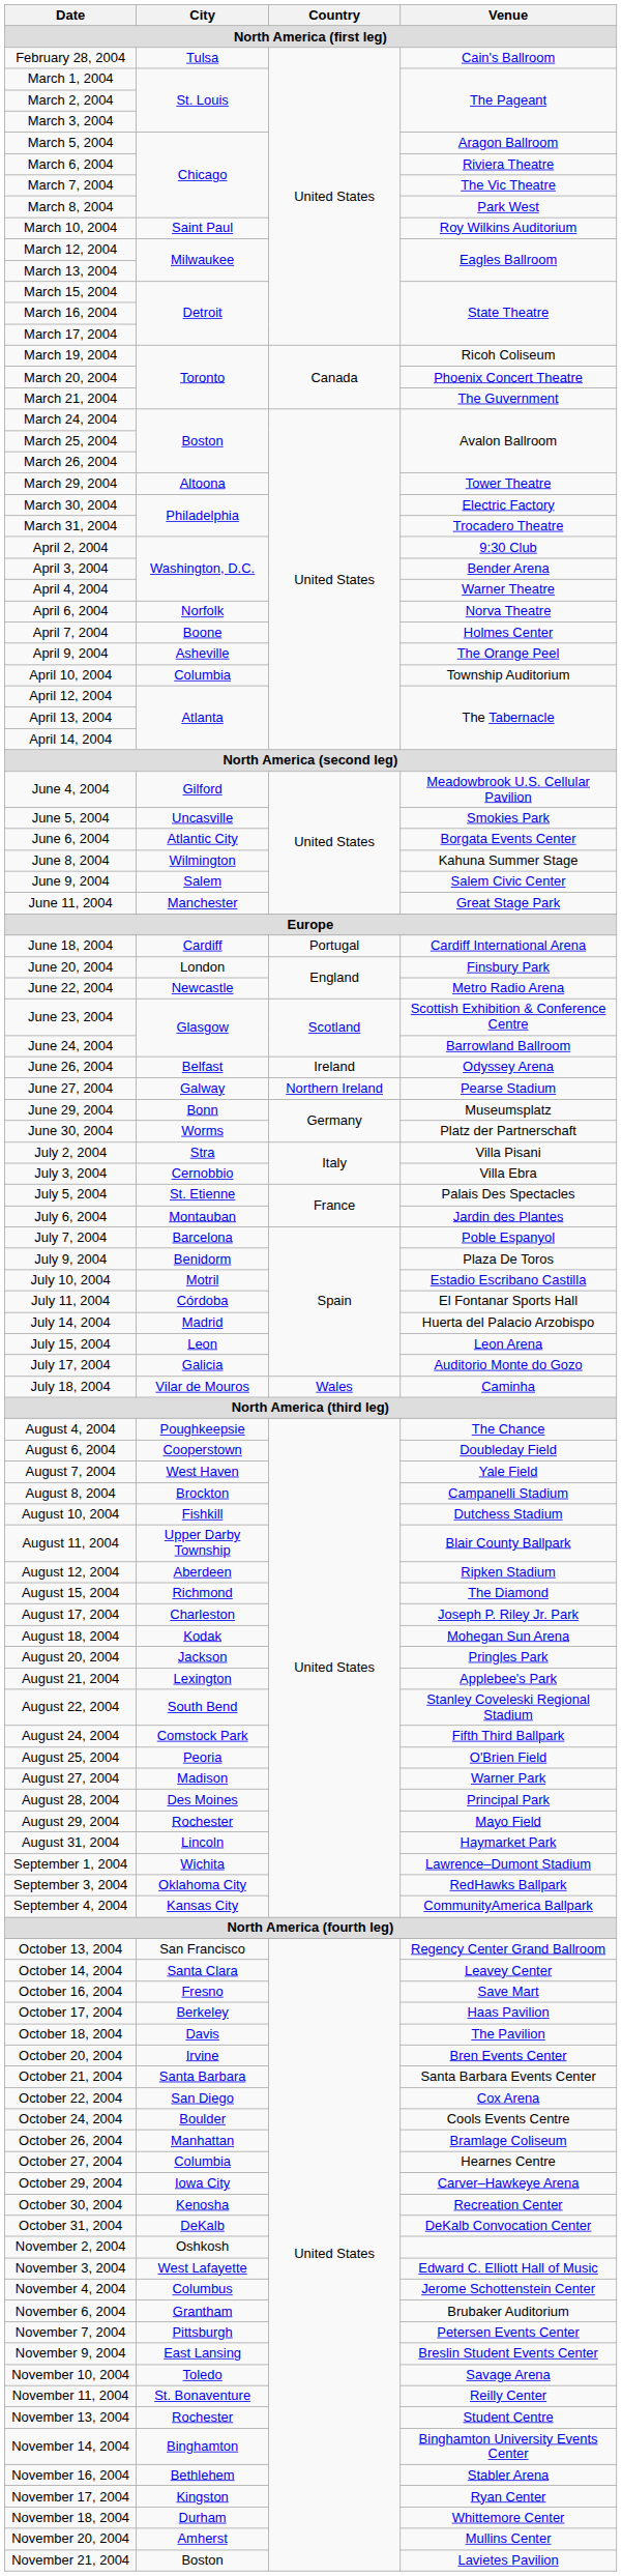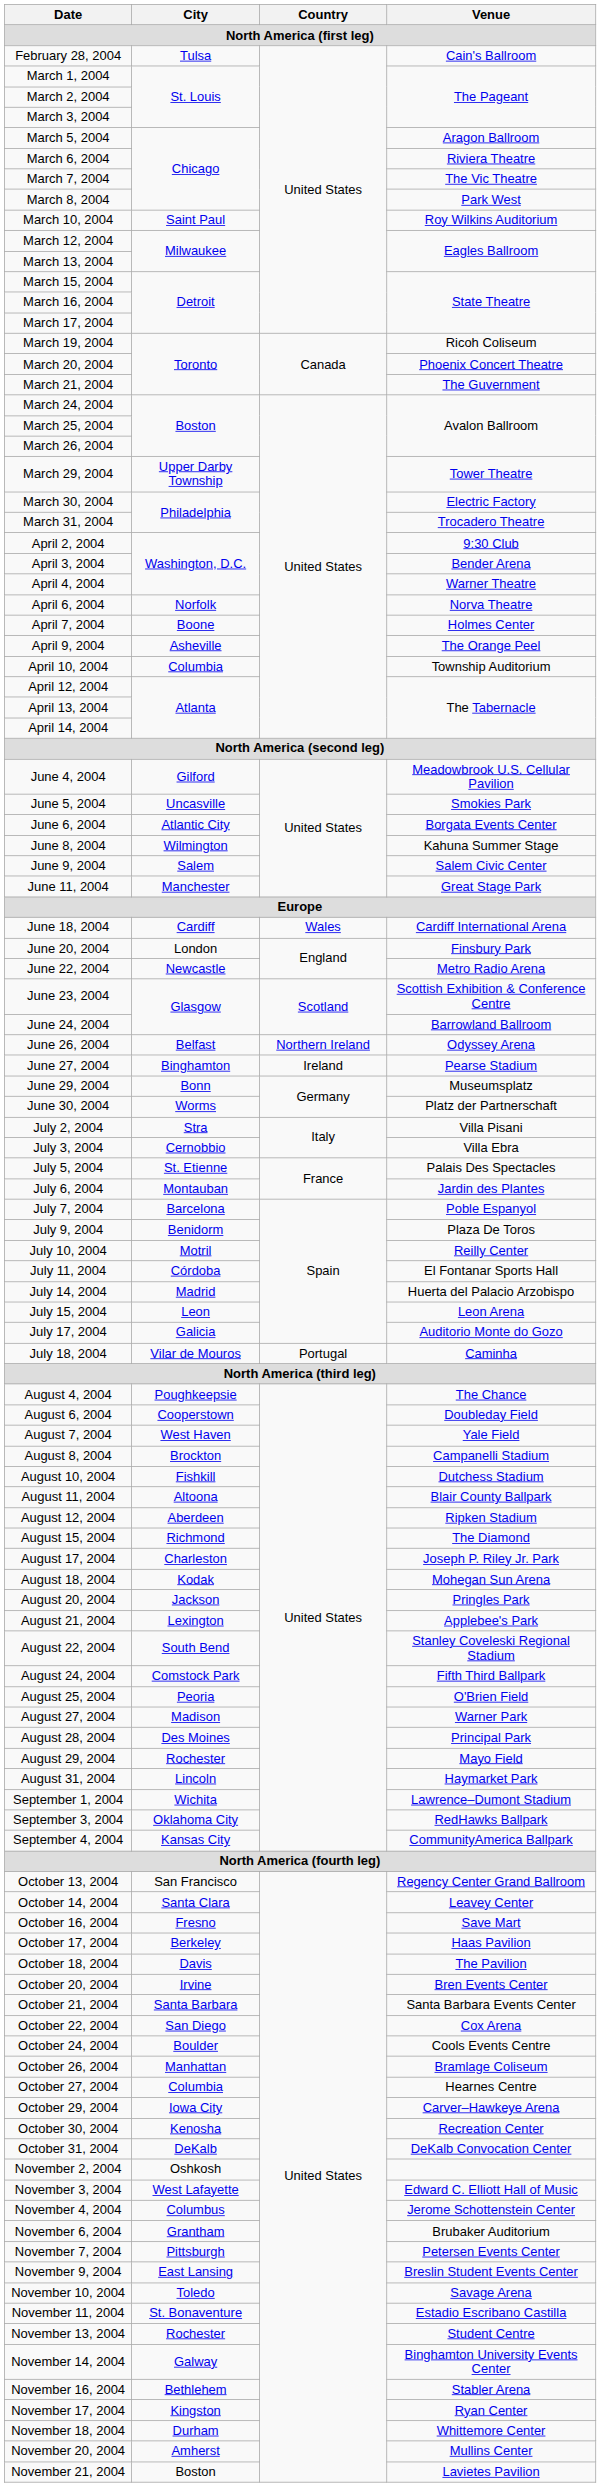 <table class="wikitable" style="text-align:center;">
 <tr>
 <th width="150">Date</th>
 <th width="150">City</th>
 <th width="150">Country</th>
 <th width="250">Venue</th>
 </tr>
 <tr style="background:#ddd;">
 <td colspan="4"><strong>North America (first leg)</strong></td>
 </tr>
 <tr>
 <td>February 28, 2004</td>
 <td><a href='#'>Tulsa</a></td>
 <td rowspan="14">United States</td>
 <td><a href='#'>Cain's Ballroom</a></td>
 </tr>
 <tr>
 <td>March 1, 2004</td>
 <td rowspan="3"><a href='#'>St. Louis</a></td>
 <td rowspan="3"><a href='#'>The Pageant</a></td>
 </tr>
 <tr>
 <td>March 2, 2004</td>
 </tr>
 <tr>
 <td>March 3, 2004</td>
 </tr>
 <tr>
 <td>March 5, 2004</td>
 <td rowspan="4"><a href='#'>Chicago</a></td>
 <td><a href='#'>Aragon Ballroom</a></td>
 </tr>
 <tr>
 <td>March 6, 2004</td>
 <td><a href='#'>Riviera Theatre</a></td>
 </tr>
 <tr>
 <td>March 7, 2004</td>
 <td><a href='#'>The Vic Theatre</a></td>
 </tr>
 <tr>
 <td>March 8, 2004</td>
 <td><a href='#'>Park West</a></td>
 </tr>
 <tr>
 <td>March 10, 2004</td>
 <td><a href='#'>Saint Paul</a></td>
 <td><a href='#'>Roy Wilkins Auditorium</a></td>
 </tr>
 <tr>
 <td>March 12, 2004</td>
 <td rowspan="2"><a href='#'>Milwaukee</a></td>
 <td rowspan="2"><a href='#'>Eagles Ballroom</a></td>
 </tr>
 <tr>
 <td>March 13, 2004</td>
 </tr>
 <tr>
 <td>March 15, 2004</td>
 <td rowspan="3"><a href='#'>Detroit</a></td>
 <td rowspan="3"><a href='#'>State Theatre</a></td>
 </tr>
 <tr>
 <td>March 16, 2004</td>
 </tr>
 <tr>
 <td>March 17, 2004</td>
 </tr>
 <tr>
 <td>March 19, 2004</td>
 <td rowspan="3"><a href='#'>Toronto</a></td>
 <td rowspan="3">Canada</td>
 <td>Ricoh Coliseum</td>
 </tr>
 <tr>
 <td>March 20, 2004</td>
 <td><a href='#'>Phoenix Concert Theatre</a></td>
 </tr>
 <tr>
 <td>March 21, 2004</td>
 <td><a href='#'>The Guvernment</a></td>
 </tr>
 <tr>
 <td>March 24, 2004</td>
 <td rowspan="3"><a href='#'>Boston</a></td>
 <td rowspan="16">United States</td>
 <td rowspan="3">Avalon Ballroom</td>
 </tr>
 <tr>
 <td>March 25, 2004</td>
 </tr>
 <tr>
 <td>March 26, 2004</td>
 </tr>
 <tr>
 <td>March 29, 2004</td>
-<td><a href='#'>Altoona</a></td>
+<td><a href='#'>Upper Darby Township</a></td>
 <td><a href='#'>Tower Theatre</a></td>
 </tr>
 <tr>
 <td>March 30, 2004</td>
 <td rowspan="2"><a href='#'>Philadelphia</a></td>
 <td><a href='#'>Electric Factory</a></td>
 </tr>
 <tr>
 <td>March 31, 2004</td>
 <td><a href='#'>Trocadero Theatre</a></td>
 </tr>
 <tr>
 <td>April 2, 2004</td>
 <td rowspan="3"><a href='#'>Washington, D.C.</a></td>
 <td><a href='#'>9:30 Club</a></td>
 </tr>
 <tr>
 <td>April 3, 2004</td>
 <td><a href='#'>Bender Arena</a></td>
 </tr>
 <tr>
 <td>April 4, 2004</td>
 <td><a href='#'>Warner Theatre</a></td>
 </tr>
 <tr>
 <td>April 6, 2004</td>
 <td><a href='#'>Norfolk</a></td>
 <td><a href='#'>Norva Theatre</a></td>
 </tr>
 <tr>
 <td>April 7, 2004</td>
 <td><a href='#'>Boone</a></td>
 <td><a href='#'>Holmes Center</a></td>
 </tr>
 <tr>
 <td>April 9, 2004</td>
 <td><a href='#'>Asheville</a></td>
 <td><a href='#'>The Orange Peel</a></td>
 </tr>
 <tr>
 <td>April 10, 2004</td>
 <td><a href='#'>Columbia</a></td>
 <td>Township Auditorium</td>
 </tr>
 <tr>
 <td>April 12, 2004</td>
 <td rowspan="3"><a href='#'>Atlanta</a></td>
 <td rowspan="3">The <a href='#'>Tabernacle</a></td>
 </tr>
 <tr>
 <td>April 13, 2004</td>
 </tr>
 <tr>
 <td>April 14, 2004</td>
 </tr>
 <tr style="background:#ddd;">
 <td colspan="6"><strong>North America (second leg)</strong></td>
 </tr>
 <tr>
 <td>June 4, 2004</td>
 <td><a href='#'>Gilford</a></td>
 <td rowspan="6">United States</td>
 <td><a href='#'>Meadowbrook U.S. Cellular Pavilion</a></td>
 </tr>
 <tr>
 <td>June 5, 2004</td>
 <td><a href='#'>Uncasville</a></td>
 <td><a href='#'>Smokies Park</a></td>
 </tr>
 <tr>
 <td>June 6, 2004</td>
 <td><a href='#'>Atlantic City</a></td>
 <td><a href='#'>Borgata Events Center</a></td>
 </tr>
 <tr>
 <td>June 8, 2004</td>
 <td><a href='#'>Wilmington</a></td>
 <td>Kahuna Summer Stage</td>
 </tr>
 <tr>
 <td>June 9, 2004</td>
 <td><a href='#'>Salem</a></td>
 <td><a href='#'>Salem Civic Center</a></td>
 </tr>
 <tr>
 <td>June 11, 2004</td>
 <td><a href='#'>Manchester</a></td>
 <td><a href='#'>Great Stage Park</a></td>
 </tr>
 <tr style="background:#ddd;">
 <td colspan="4"><strong>Europe</strong></td>
 </tr>
 <tr>
 <td>June 18, 2004</td>
 <td><a href='#'>Cardiff</a></td>
-<td>Portugal</td>
+<td><a href='#'>Wales</a></td>
 <td><a href='#'>Cardiff International Arena</a></td>
 </tr>
 <tr>
 <td>June 20, 2004</td>
 <td>London</td>
 <td rowspan="2">England</td>
 <td><a href='#'>Finsbury Park</a></td>
 </tr>
 <tr>
 <td>June 22, 2004</td>
 <td><a href='#'>Newcastle</a></td>
 <td><a href='#'>Metro Radio Arena</a></td>
 </tr>
 <tr>
 <td>June 23, 2004</td>
 <td rowspan="2"><a href='#'>Glasgow</a></td>
 <td rowspan="2"><a href='#'>Scotland</a></td>
 <td><a href='#'>Scottish Exhibition & Conference Centre</a></td>
 </tr>
 <tr>
 <td>June 24, 2004</td>
 <td><a href='#'>Barrowland Ballroom</a></td>
 </tr>
 <tr>
 <td>June 26, 2004</td>
 <td><a href='#'>Belfast</a></td>
-<td>Ireland</td>
+<td><a href='#'>Northern Ireland</a></td>
 <td><a href='#'>Odyssey Arena</a></td>
 </tr>
 <tr>
 <td>June 27, 2004</td>
-<td><a href='#'>Galway</a></td>
-<td><a href='#'>Northern Ireland</a></td>
+<td><a href='#'>Binghamton</a></td>
+<td>Ireland</td>
 <td><a href='#'>Pearse Stadium</a></td>
 </tr>
 <tr>
 <td>June 29, 2004</td>
 <td><a href='#'>Bonn</a></td>
 <td rowspan="2">Germany</td>
 <td>Museumsplatz</td>
 </tr>
 <tr>
 <td>June 30, 2004</td>
 <td><a href='#'>Worms</a></td>
 <td>Platz der Partnerschaft</td>
 </tr>
 <tr>
 <td>July 2, 2004</td>
 <td><a href='#'>Stra</a></td>
 <td rowspan="2">Italy</td>
 <td>Villa Pisani</td>
 </tr>
 <tr>
 <td>July 3, 2004</td>
 <td><a href='#'>Cernobbio</a></td>
 <td>Villa Ebra</td>
 </tr>
 <tr>
 <td>July 5, 2004</td>
 <td><a href='#'>St. Etienne</a></td>
 <td rowspan="2">France</td>
 <td>Palais Des Spectacles</td>
 </tr>
 <tr>
 <td>July 6, 2004</td>
 <td><a href='#'>Montauban</a></td>
 <td><a href='#'>Jardin des Plantes</a></td>
 </tr>
 <tr>
 <td>July 7, 2004</td>
 <td><a href='#'>Barcelona</a></td>
 <td rowspan="7">Spain</td>
 <td><a href='#'>Poble Espanyol</a></td>
 </tr>
 <tr>
 <td>July 9, 2004</td>
 <td><a href='#'>Benidorm</a></td>
 <td>Plaza De Toros</td>
 </tr>
 <tr>
 <td>July 10, 2004</td>
 <td><a href='#'>Motril</a></td>
-<td><a href='#'>Estadio Escribano Castilla</a></td>
+<td><a href='#'>Reilly Center</a></td>
 </tr>
 <tr>
 <td>July 11, 2004</td>
 <td><a href='#'>Córdoba</a></td>
 <td>El Fontanar Sports Hall</td>
 </tr>
 <tr>
 <td>July 14, 2004</td>
 <td><a href='#'>Madrid</a></td>
 <td>Huerta del Palacio Arzobispo</td>
 </tr>
 <tr>
 <td>July 15, 2004</td>
 <td><a href='#'>Leon</a></td>
 <td><a href='#'>Leon Arena</a></td>
 </tr>
 <tr>
 <td>July 17, 2004</td>
 <td><a href='#'>Galicia</a></td>
 <td><a href='#'>Auditorio Monte do Gozo</a></td>
 </tr>
 <tr>
 <td>July 18, 2004</td>
 <td><a href='#'>Vilar de Mouros</a></td>
-<td><a href='#'>Wales</a></td>
+<td>Portugal</td>
 <td><a href='#'>Caminha</a></td>
 </tr>
 <tr style="background:#ddd;">
 <td colspan="4"><strong>North America (third leg)</strong></td>
 </tr>
 <tr>
 <td>August 4, 2004</td>
 <td><a href='#'>Poughkeepsie</a></td>
 <td rowspan="22">United States</td>
 <td><a href='#'>The Chance</a></td>
 </tr>
 <tr>
 <td>August 6, 2004</td>
 <td><a href='#'>Cooperstown</a></td>
 <td><a href='#'>Doubleday Field</a></td>
 </tr>
 <tr>
 <td>August 7, 2004</td>
 <td><a href='#'>West Haven</a></td>
 <td><a href='#'>Yale Field</a></td>
 </tr>
 <tr>
 <td>August 8, 2004</td>
 <td><a href='#'>Brockton</a></td>
 <td><a href='#'>Campanelli Stadium</a></td>
 </tr>
 <tr>
 <td>August 10, 2004</td>
 <td><a href='#'>Fishkill</a></td>
 <td><a href='#'>Dutchess Stadium</a></td>
 </tr>
 <tr>
 <td>August 11, 2004</td>
-<td><a href='#'>Upper Darby Township</a></td>
+<td><a href='#'>Altoona</a></td>
 <td><a href='#'>Blair County Ballpark</a></td>
 </tr>
 <tr>
 <td>August 12, 2004</td>
 <td><a href='#'>Aberdeen</a></td>
 <td><a href='#'>Ripken Stadium</a></td>
 </tr>
 <tr>
 <td>August 15, 2004</td>
 <td><a href='#'>Richmond</a></td>
 <td><a href='#'>The Diamond</a></td>
 </tr>
 <tr>
 <td>August 17, 2004</td>
 <td><a href='#'>Charleston</a></td>
 <td><a href='#'>Joseph P. Riley Jr. Park</a></td>
 </tr>
 <tr>
 <td>August 18, 2004</td>
 <td><a href='#'>Kodak</a></td>
 <td><a href='#'>Mohegan Sun Arena</a></td>
 </tr>
 <tr>
 <td>August 20, 2004</td>
 <td><a href='#'>Jackson</a></td>
 <td><a href='#'>Pringles Park</a></td>
 </tr>
 <tr>
 <td>August 21, 2004</td>
 <td><a href='#'>Lexington</a></td>
 <td><a href='#'>Applebee's Park</a></td>
 </tr>
 <tr>
 <td>August 22, 2004</td>
 <td><a href='#'>South Bend</a></td>
 <td><a href='#'>Stanley Coveleski Regional Stadium</a></td>
 </tr>
 <tr>
 <td>August 24, 2004</td>
 <td><a href='#'>Comstock Park</a></td>
 <td><a href='#'>Fifth Third Ballpark</a></td>
 </tr>
 <tr>
 <td>August 25, 2004</td>
 <td><a href='#'>Peoria</a></td>
 <td><a href='#'>O'Brien Field</a></td>
 </tr>
 <tr>
 <td>August 27, 2004</td>
 <td><a href='#'>Madison</a></td>
 <td><a href='#'>Warner Park</a></td>
 </tr>
 <tr>
 <td>August 28, 2004</td>
 <td><a href='#'>Des Moines</a></td>
 <td><a href='#'>Principal Park</a></td>
 </tr>
 <tr>
 <td>August 29, 2004</td>
 <td><a href='#'>Rochester</a></td>
 <td><a href='#'>Mayo Field</a></td>
 </tr>
 <tr>
 <td>August 31, 2004</td>
 <td><a href='#'>Lincoln</a></td>
 <td><a href='#'>Haymarket Park</a></td>
 </tr>
 <tr>
 <td>September 1, 2004</td>
 <td><a href='#'>Wichita</a></td>
 <td><a href='#'>Lawrence–Dumont Stadium</a></td>
 </tr>
 <tr>
 <td>September 3, 2004</td>
 <td><a href='#'>Oklahoma City</a></td>
 <td><a href='#'>RedHawks Ballpark</a></td>
 </tr>
 <tr>
 <td>September 4, 2004</td>
 <td><a href='#'>Kansas City</a></td>
 <td><a href='#'>CommunityAmerica Ballpark</a></td>
 </tr>
 <tr style="background:#ddd;">
 <td colspan="4"><strong>North America (fourth leg)</strong></td>
 </tr>
 <tr>
 <td>October 13, 2004</td>
 <td>San Francisco</td>
 <td rowspan="29">United States</td>
 <td><a href='#'>Regency Center Grand Ballroom</a></td>
 </tr>
 <tr>
 <td>October 14, 2004</td>
 <td><a href='#'>Santa Clara</a></td>
 <td><a href='#'>Leavey Center</a></td>
 </tr>
 <tr>
 <td>October 16, 2004</td>
 <td><a href='#'>Fresno</a></td>
 <td><a href='#'>Save Mart</a></td>
 </tr>
 <tr>
 <td>October 17, 2004</td>
 <td><a href='#'>Berkeley</a></td>
 <td><a href='#'>Haas Pavilion</a></td>
 </tr>
 <tr>
 <td>October 18, 2004</td>
 <td><a href='#'>Davis</a></td>
 <td><a href='#'>The Pavilion</a></td>
 </tr>
 <tr>
 <td>October 20, 2004</td>
 <td><a href='#'>Irvine</a></td>
 <td><a href='#'>Bren Events Center</a></td>
 </tr>
 <tr>
 <td>October 21, 2004</td>
 <td><a href='#'>Santa Barbara</a></td>
 <td>Santa Barbara Events Center</td>
 </tr>
 <tr>
 <td>October 22, 2004</td>
 <td><a href='#'>San Diego</a></td>
 <td><a href='#'>Cox Arena</a></td>
 </tr>
 <tr>
 <td>October 24, 2004</td>
 <td><a href='#'>Boulder</a></td>
 <td>Cools Events Centre</td>
 </tr>
 <tr>
 <td>October 26, 2004</td>
 <td><a href='#'>Manhattan</a></td>
 <td><a href='#'>Bramlage Coliseum</a></td>
 </tr>
 <tr>
 <td>October 27, 2004</td>
 <td><a href='#'>Columbia</a></td>
 <td>Hearnes Centre</td>
 </tr>
 <tr>
 <td>October 29, 2004</td>
 <td><a href='#'>Iowa City</a></td>
 <td><a href='#'>Carver–Hawkeye Arena</a></td>
 </tr>
 <tr>
 <td>October 30, 2004</td>
 <td><a href='#'>Kenosha</a></td>
 <td><a href='#'>Recreation Center</a></td>
 </tr>
 <tr>
 <td>October 31, 2004</td>
 <td><a href='#'>DeKalb</a></td>
 <td><a href='#'>DeKalb Convocation Center</a></td>
 </tr>
 <tr>
 <td>November 2, 2004</td>
 <td>Oshkosh</td>
 <td></td>
 </tr>
 <tr>
 <td>November 3, 2004</td>
 <td><a href='#'>West Lafayette</a></td>
 <td><a href='#'>Edward C. Elliott Hall of Music</a></td>
 </tr>
 <tr>
 <td>November 4, 2004</td>
 <td><a href='#'>Columbus</a></td>
 <td><a href='#'>Jerome Schottenstein Center</a></td>
 </tr>
 <tr>
 <td>November 6, 2004</td>
 <td><a href='#'>Grantham</a></td>
 <td>Brubaker Auditorium</td>
 </tr>
 <tr>
 <td>November 7, 2004</td>
 <td><a href='#'>Pittsburgh</a></td>
 <td><a href='#'>Petersen Events Center</a></td>
 </tr>
 <tr>
 <td>November 9, 2004</td>
 <td><a href='#'>East Lansing</a></td>
 <td><a href='#'>Breslin Student Events Center</a></td>
 </tr>
 <tr>
 <td>November 10, 2004</td>
 <td><a href='#'>Toledo</a></td>
 <td><a href='#'>Savage Arena</a></td>
 </tr>
 <tr>
 <td>November 11, 2004</td>
 <td><a href='#'>St. Bonaventure</a></td>
-<td><a href='#'>Reilly Center</a></td>
+<td><a href='#'>Estadio Escribano Castilla</a></td>
 </tr>
 <tr>
 <td>November 13, 2004</td>
 <td><a href='#'>Rochester</a></td>
 <td><a href='#'>Student Centre</a></td>
 </tr>
 <tr>
 <td>November 14, 2004</td>
-<td><a href='#'>Binghamton</a></td>
+<td><a href='#'>Galway</a></td>
 <td><a href='#'>Binghamton University Events Center</a></td>
 </tr>
 <tr>
 <td>November 16, 2004</td>
 <td><a href='#'>Bethlehem</a></td>
 <td><a href='#'>Stabler Arena</a></td>
 </tr>
 <tr>
 <td>November 17, 2004</td>
 <td><a href='#'>Kingston</a></td>
 <td><a href='#'>Ryan Center</a></td>
 </tr>
 <tr>
 <td>November 18, 2004</td>
 <td><a href='#'>Durham</a></td>
 <td><a href='#'>Whittemore Center</a></td>
 </tr>
 <tr>
 <td>November 20, 2004</td>
 <td><a href='#'>Amherst</a></td>
 <td><a href='#'>Mullins Center</a></td>
 </tr>
 <tr>
 <td>November 21, 2004</td>
 <td>Boston</td>
 <td><a href='#'>Lavietes Pavilion</a></td>
 </tr>
 </table>
